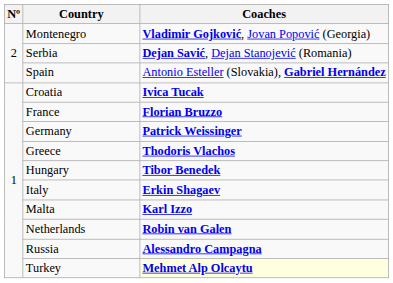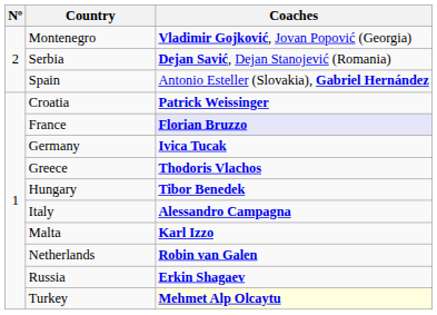 <table class="wikitable">
 <tr>
 <th>Nº</th>
 <th style=width:9em>Country</th>
 <th>Coaches</th>
 </tr>
 <tr>
 <td align="center" rowspan="3">2</td>
 <td> Montenegro</td>
 <td><strong><a href='#'>Vladimir Gojković</a></strong>, <a href='#'>Jovan Popović</a> (Georgia)</td>
 </tr>
 <tr>
 <td> Serbia</td>
 <td><strong><a href='#'>Dejan Savić</a></strong>, <a href='#'>Dejan Stanojević</a> (Romania)</td>
 </tr>
 <tr>
 <td> Spain</td>
 <td><a href='#'>Antonio Esteller</a> (Slovakia), <strong><a href='#'>Gabriel Hernández</a></strong></td>
 </tr>
 <tr>
 <td align="center" rowspan="10">1</td>
 <td> Croatia</td>
-<td><strong><a href='#'>Ivica Tucak</a></strong></td>
+<td><strong><a href='#'>Patrick Weissinger</a></strong></td>
 </tr>
 <tr>
 <td> France</td>
-<td><strong><a href='#'>Florian Bruzzo</a></strong></td>
+<td style="background: lavender;"><strong><a href='#'>Florian Bruzzo</a></strong></td>
 </tr>
 <tr>
 <td> Germany</td>
-<td><strong><a href='#'>Patrick Weissinger</a></strong></td>
+<td><strong><a href='#'>Ivica Tucak</a></strong></td>
 </tr>
 <tr>
 <td> Greece</td>
 <td><strong><a href='#'>Thodoris Vlachos</a></strong></td>
 </tr>
 <tr>
 <td> Hungary</td>
 <td><strong><a href='#'>Tibor Benedek</a></strong></td>
 </tr>
 <tr>
 <td> Italy</td>
-<td><strong><a href='#'>Erkin Shagaev</a></strong></td>
+<td><strong><a href='#'>Alessandro Campagna</a></strong></td>
 </tr>
 <tr>
 <td> Malta</td>
 <td><strong><a href='#'>Karl Izzo</a></strong></td>
 </tr>
 <tr>
 <td> Netherlands</td>
 <td><strong><a href='#'>Robin van Galen</a></strong></td>
 </tr>
 <tr>
 <td> Russia</td>
-<td><strong><a href='#'>Alessandro Campagna</a></strong></td>
+<td><strong><a href='#'>Erkin Shagaev</a></strong></td>
 </tr>
 <tr>
 <td> Turkey</td>
 <td style="background: lightyellow;"><strong><a href='#'>Mehmet Alp Olcaytu</a></strong></td>
 </tr>
 </table>
